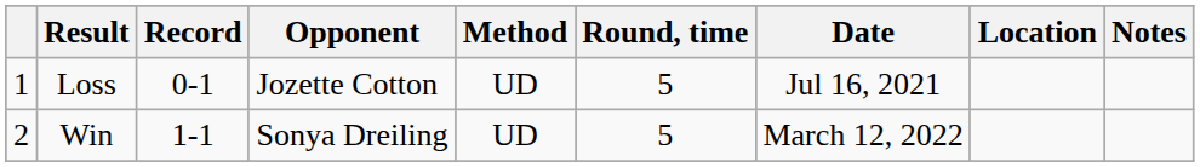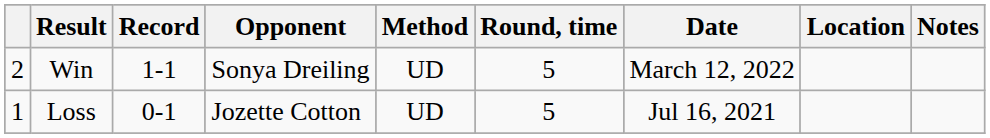 <table class="wikitable" style="text-align:center; font-size:95%">
 <tr>
 <th></th>
 <th>Result</th>
 <th>Record</th>
 <th>Opponent</th>
 <th>Method</th>
 <th>Round, time</th>
 <th>Date</th>
 <th>Location</th>
 <th>Notes</th>
 </tr>
 <tr>
+<td>2</td>
+<td>Win</td>
+<td>1-1</td>
+<td align="left"> Sonya Dreiling</td>
+<td>UD</td>
+<td>5</td>
+<td>March 12, 2022</td>
+<td align="left"></td>
+<td></td>
+</tr>
+<tr>
 <td>1</td>
 <td>Loss</td>
 <td>0-1</td>
 <td align="left"> Jozette Cotton</td>
 <td>UD</td>
 <td>5</td>
 <td>Jul 16, 2021</td>
 <td align="left"></td>
 <td></td>
 </tr>
-<tr>
-<td>2</td>
-<td>Win</td>
-<td>1-1</td>
-<td align="left"> Sonya Dreiling</td>
-<td>UD</td>
-<td>5</td>
-<td>March 12, 2022</td>
-<td align="left"></td>
-<td></td>
-</tr>
 </table>
